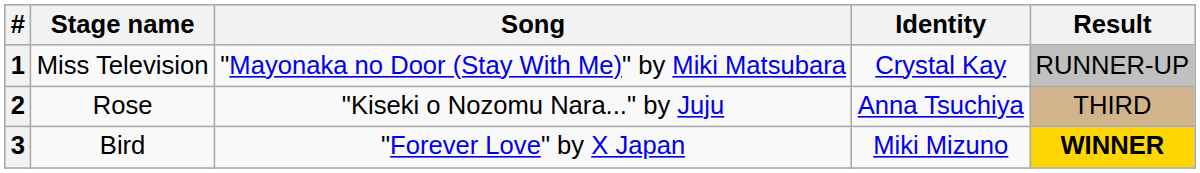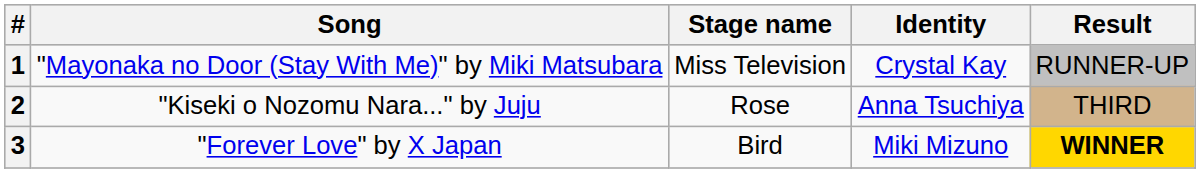 <table class="wikitable plainrowheaders" style="text-align: center;">
 <tr>
 <th>#</th>
+<th>Song</th>
 <th>Stage name</th>
-<th>Song</th>
 <th>Identity</th>
 <th>Result</th>
 </tr>
 <tr>
 <th>1</th>
+<td>"<a href='#'>Mayonaka no Door (Stay With Me)</a>" by <a href='#'>Miki Matsubara</a></td>
 <td>Miss Television</td>
-<td>"<a href='#'>Mayonaka no Door (Stay With Me)</a>" by <a href='#'>Miki Matsubara</a></td>
 <td><a href='#'>Crystal Kay</a></td>
 <td bgcolor=silver>RUNNER-UP</td>
 </tr>
 <tr>
 <th>2</th>
+<td>"Kiseki o Nozomu Nara..." by <a href='#'>Juju</a></td>
 <td>Rose</td>
-<td>"Kiseki o Nozomu Nara..." by <a href='#'>Juju</a></td>
 <td><a href='#'>Anna Tsuchiya</a></td>
 <td bgcolor=tan>THIRD</td>
 </tr>
 <tr>
 <th>3</th>
+<td>"<a href='#'>Forever Love</a>" by <a href='#'>X Japan</a></td>
 <td>Bird</td>
-<td>"<a href='#'>Forever Love</a>" by <a href='#'>X Japan</a></td>
 <td><a href='#'>Miki Mizuno</a></td>
 <td bgcolor=gold><strong>WINNER</strong></td>
 </tr>
 </table>
